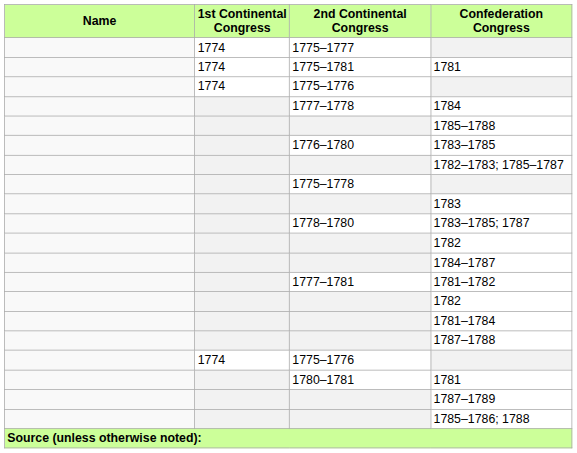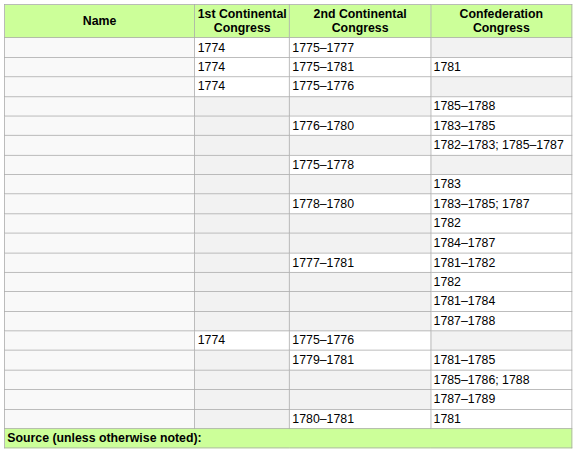 <table class="wikitable sortable">
 <tr>
 <th style="background-color:#ccff99;">Name</th>
 <th style="background-color:#ccff99;">1st Continental<br>Congress</th>
 <th style="background-color:#ccff99;">2nd Continental<br>Congress</th>
 <th style="background-color:#ccff99;">Confederation<br>Congress</th>
 </tr>
 <tr>
 <td style="width:15em;"></td>
 <td style="background:#ffffff;">1774</td>
 <td style="width:11em; background:#ffffff;">1775–1777</td>
 <td style="width:11em; background:#f2f2f2;" data-sort-value="zed"></td>
 </tr>
 <tr>
 <td></td>
 <td style="background:#ffffff;">1774</td>
 <td style="background:#ffffff;">1775–1781</td>
 <td style="background:#ffffff;">1781</td>
 </tr>
 <tr>
 <td></td>
 <td style="background:#ffffff;">1774</td>
 <td style="background:#ffffff;">1775–1776</td>
 <td style="background:#f2f2f2;" data-sort-value="zed"></td>
-</tr>
-<tr>
-<td></td>
-<td style="background:#f2f2f2;" data-sort-value="zed"></td>
-<td style="background:#ffffff;">1777–1778</td>
-<td style="background:#ffffff;">1784</td>
 </tr>
 <tr>
 <td></td>
 <td style="background:#f2f2f2;" data-sort-value="zed"></td>
 <td style="background:#f2f2f2;" data-sort-value="zed"></td>
 <td style="background:#ffffff;">1785–1788</td>
 </tr>
 <tr>
 <td></td>
 <td style="background:#f2f2f2;" data-sort-value="zed"></td>
 <td style="background:#ffffff;">1776–1780</td>
 <td style="background:#ffffff;">1783–1785</td>
 </tr>
 <tr>
 <td></td>
 <td style="background:#f2f2f2;" data-sort-value="zed"></td>
 <td style="background:#f2f2f2;" data-sort-value="zed"></td>
 <td style="background:#ffffff;">1782–1783; 1785–1787</td>
 </tr>
 <tr>
 <td></td>
 <td style="background:#f2f2f2;" data-sort-value="zed"></td>
 <td style="background:#ffffff;">1775–1778</td>
 <td style="background:#f2f2f2;" data-sort-value="zed"></td>
 </tr>
 <tr>
 <td></td>
 <td style="background:#f2f2f2;" data-sort-value="zed"></td>
 <td style="background:#f2f2f2;" data-sort-value="zed"></td>
 <td style="background:#ffffff;">1783</td>
 </tr>
 <tr>
 <td></td>
 <td style="background:#f2f2f2;" data-sort-value="zed"></td>
 <td style="background:#ffffff;">1778–1780</td>
 <td style="background:#ffffff;">1783–1785; 1787</td>
 </tr>
 <tr>
 <td></td>
 <td style="background:#f2f2f2;" data-sort-value="zed"></td>
 <td style="background:#f2f2f2;" data-sort-value="zed"></td>
 <td style="background:#ffffff;">1782</td>
 </tr>
 <tr>
 <td></td>
 <td style="background:#f2f2f2;" data-sort-value="zed"></td>
 <td style="background:#f2f2f2;" data-sort-value="zed"></td>
 <td style="background:#ffffff;">1784–1787</td>
 </tr>
 <tr>
 <td></td>
 <td style="background:#f2f2f2;" data-sort-value="zed"></td>
 <td style="background:#ffffff;">1777–1781</td>
 <td style="background:#ffffff;">1781–1782</td>
 </tr>
 <tr>
 <td></td>
 <td style="background:#f2f2f2;" data-sort-value="zed"></td>
 <td style="background:#f2f2f2;" data-sort-value="zed"></td>
 <td style="background:#ffffff;">1782</td>
 </tr>
 <tr>
 <td></td>
 <td style="background:#f2f2f2;" data-sort-value="zed"></td>
 <td style="background:#f2f2f2;" data-sort-value="zed"></td>
 <td style="background:#ffffff;">1781–1784</td>
 </tr>
 <tr>
 <td></td>
 <td style="background:#f2f2f2;" data-sort-value="zed"></td>
 <td style="background:#f2f2f2;" data-sort-value="zed"></td>
 <td style="background:#ffffff;">1787–1788</td>
 </tr>
 <tr>
 <td></td>
 <td style="background:#ffffff;">1774</td>
 <td style="background:#ffffff;">1775–1776</td>
 <td style="background:#f2f2f2;" data-sort-value="zed"></td>
 </tr>
 <tr>
 <td></td>
 <td style="background:#f2f2f2;" data-sort-value="zed"></td>
-<td style="background:#ffffff;">1780–1781</td>
-<td style="background:#ffffff;">1781</td>
+<td style="background:#ffffff;">1779–1781</td>
+<td style="background:#ffffff;">1781–1785</td>
+</tr>
+<tr>
+<td></td>
+<td style="background:#f2f2f2;" data-sort-value="zed"></td>
+<td style="background:#f2f2f2;" data-sort-value="zed"></td>
+<td style="background:#ffffff;">1785–1786; 1788</td>
 </tr>
 <tr>
 <td></td>
 <td style="background:#f2f2f2;" data-sort-value="zed"></td>
 <td style="background:#f2f2f2;" data-sort-value="zed"></td>
 <td style="background:#ffffff;">1787–1789</td>
 </tr>
 <tr>
 <td></td>
 <td style="background:#f2f2f2;" data-sort-value="zed"></td>
-<td style="background:#f2f2f2;" data-sort-value="zed"></td>
-<td style="background:#ffffff;">1785–1786; 1788</td>
+<td style="background:#ffffff;">1780–1781</td>
+<td style="background:#ffffff;">1781</td>
 </tr>
 <tr>
 <th colspan=4 style="background:#ccff99; text-align:left">Source (unless otherwise noted):</th>
 </tr>
 </table>
